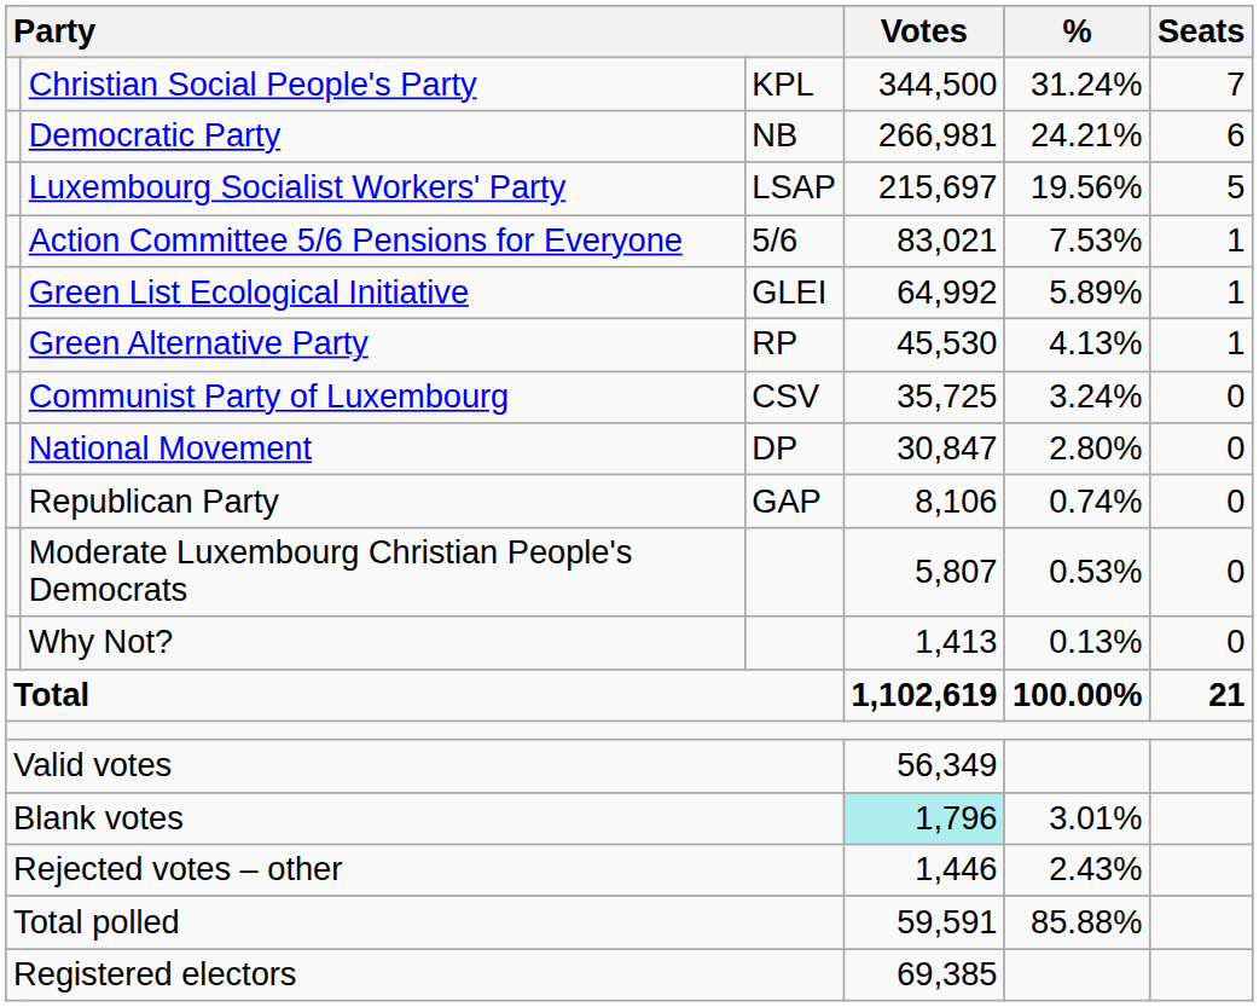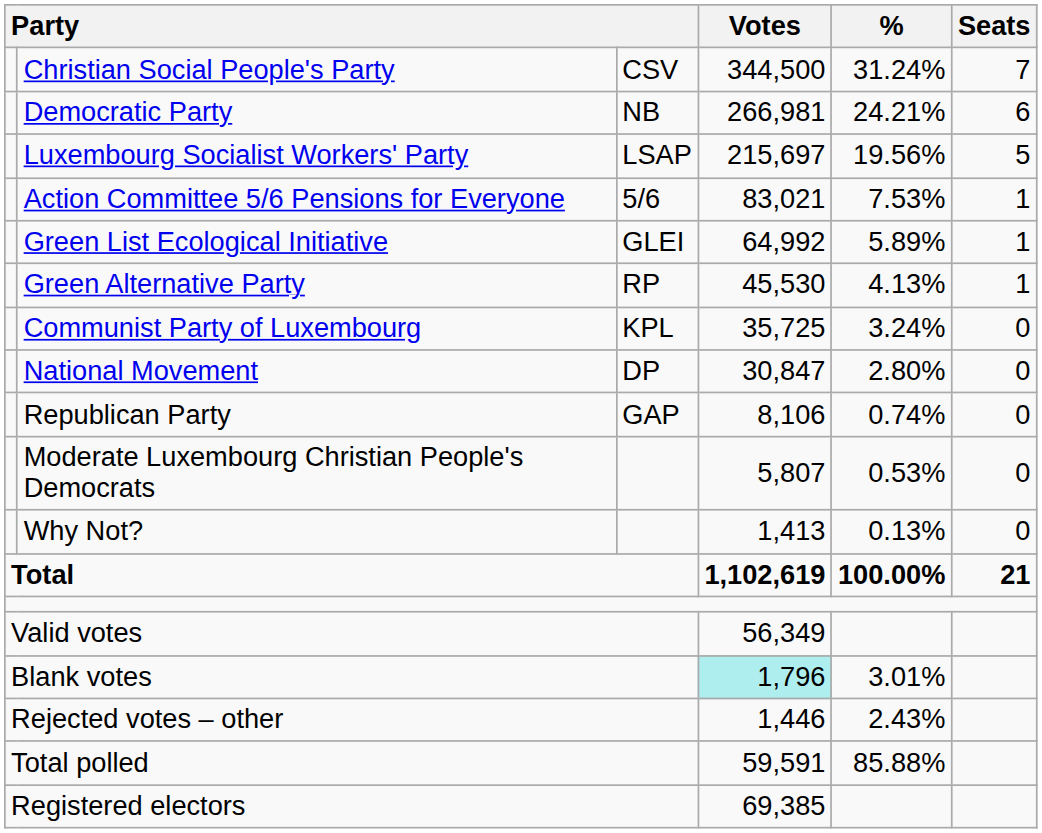 <table class="wikitable" border="1" style="text-align:right;">
 <tr>
 <th style="text-align:left;" valign=bottom colspan=3>Party</th>
 <th align=center valign=bottom width="50">Votes</th>
 <th align=center valign=bottom width="50">%</th>
 <th align=center>Seats</th>
 </tr>
 <tr>
 <td></td>
 <td align=left><a href='#'>Christian Social People's Party</a></td>
-<td align=left>KPL</td>
+<td align=left>CSV</td>
 <td>344,500</td>
 <td>31.24%</td>
 <td>7</td>
 </tr>
 <tr>
 <td></td>
 <td align=left><a href='#'>Democratic Party</a></td>
 <td align=left>NB</td>
 <td>266,981</td>
 <td>24.21%</td>
 <td>6</td>
 </tr>
 <tr>
 <td></td>
 <td align=left><a href='#'>Luxembourg Socialist Workers' Party</a></td>
 <td align=left>LSAP</td>
 <td>215,697</td>
 <td>19.56%</td>
 <td>5</td>
 </tr>
 <tr>
 <td></td>
 <td align=left><a href='#'>Action Committee 5/6 Pensions for Everyone</a></td>
 <td align=left>5/6</td>
 <td>83,021</td>
 <td>7.53%</td>
 <td>1</td>
 </tr>
 <tr>
 <td></td>
 <td align=left><a href='#'>Green List Ecological Initiative</a></td>
 <td align=left>GLEI</td>
 <td>64,992</td>
 <td>5.89%</td>
 <td>1</td>
 </tr>
 <tr>
 <td></td>
 <td align=left><a href='#'>Green Alternative Party</a></td>
 <td align=left>RP</td>
 <td>45,530</td>
 <td>4.13%</td>
 <td>1</td>
 </tr>
 <tr>
 <td></td>
 <td align=left><a href='#'>Communist Party of Luxembourg</a></td>
-<td align=left>CSV</td>
+<td align=left>KPL</td>
 <td>35,725</td>
 <td>3.24%</td>
 <td>0</td>
 </tr>
 <tr>
 <td></td>
 <td align=left><a href='#'>National Movement</a></td>
 <td align=left>DP</td>
 <td>30,847</td>
 <td>2.80%</td>
 <td>0</td>
 </tr>
 <tr>
 <td></td>
 <td align=left>Republican Party</td>
 <td align=left>GAP</td>
 <td>8,106</td>
 <td>0.74%</td>
 <td>0</td>
 </tr>
 <tr>
 <td></td>
 <td align=left>Moderate Luxembourg Christian People's Democrats</td>
 <td align=left></td>
 <td>5,807</td>
 <td>0.53%</td>
 <td>0</td>
 </tr>
 <tr>
 <td></td>
 <td align=left>Why Not?</td>
 <td align=left></td>
 <td>1,413</td>
 <td>0.13%</td>
 <td>0</td>
 </tr>
 <tr style="font-weight:bold">
 <td align=left colspan=3>Total</td>
 <td>1,102,619</td>
 <td>100.00%</td>
 <td>21</td>
 </tr>
 <tr>
 <td colspan=6 height="2"></td>
 </tr>
 <tr>
 <td align=left colspan=3>Valid votes</td>
 <td>56,349</td>
 <td></td>
 <td></td>
 </tr>
 <tr>
 <td align=left colspan=3>Blank votes</td>
 <td style="background: paleturquoise;">1,796</td>
 <td>3.01%</td>
 <td></td>
 </tr>
 <tr>
 <td align=left colspan=3>Rejected votes – other</td>
 <td>1,446</td>
 <td>2.43%</td>
 <td></td>
 </tr>
 <tr>
 <td align=left colspan=3>Total polled</td>
 <td>59,591</td>
 <td>85.88%</td>
 <td></td>
 </tr>
 <tr>
 <td align=left colspan=3>Registered electors</td>
 <td>69,385</td>
 <td></td>
 <td></td>
 </tr>
 </table>
